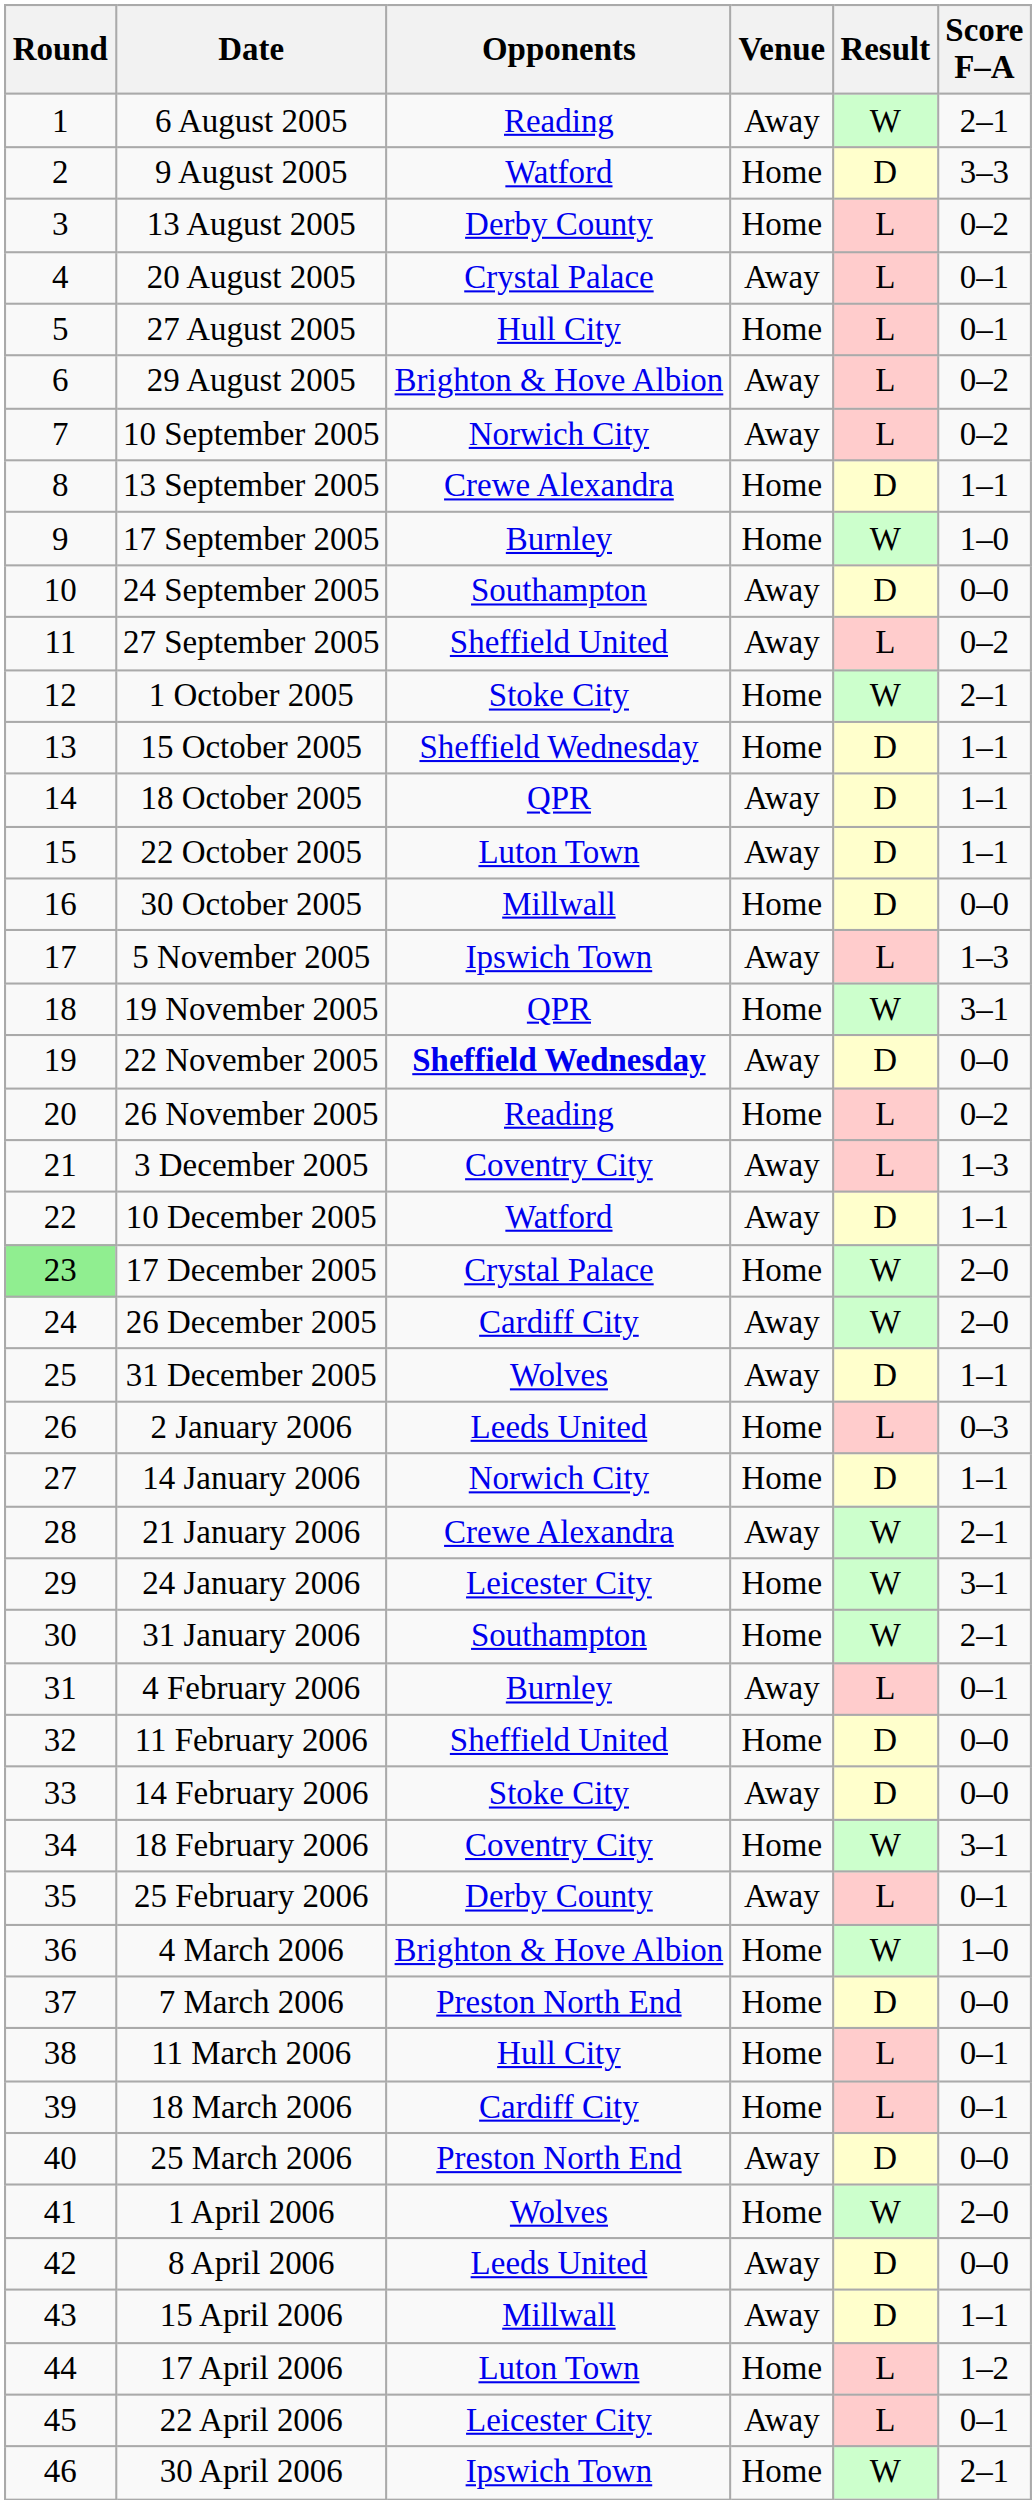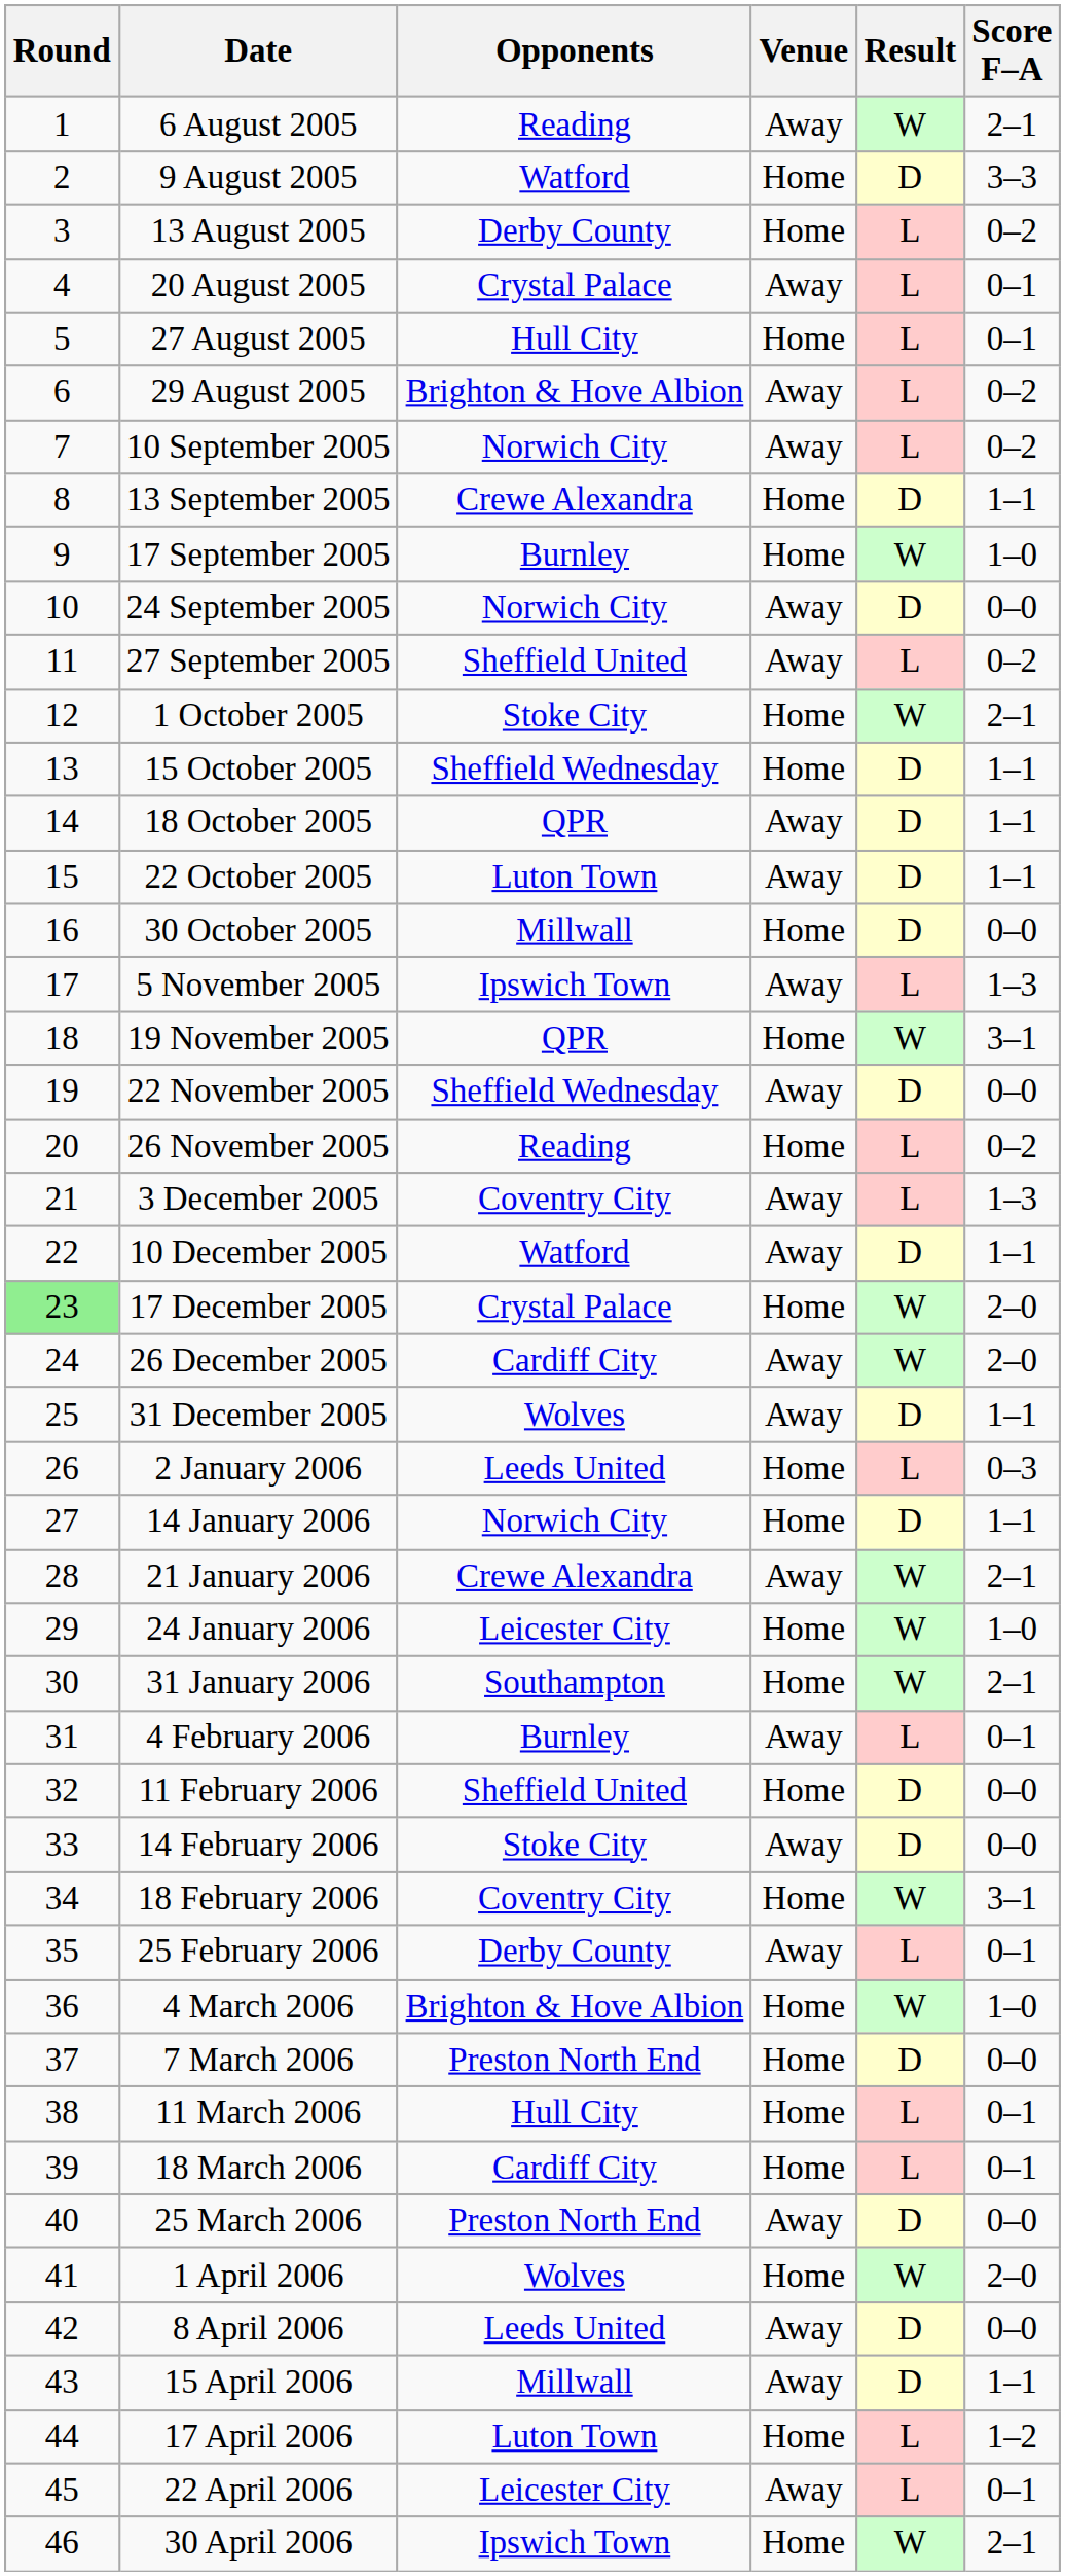 <table class="wikitable plainrowheaders" style="text-align:center">
 <tr>
 <th scope="col">Round</th>
 <th scope="col">Date</th>
 <th scope="col">Opponents</th>
 <th scope="col">Venue</th>
 <th scope="col">Result</th>
 <th scope="col">Score<br>F–A</th>
 </tr>
 <tr>
 <td>1</td>
 <td>6 August 2005</td>
 <td><a href='#'>Reading</a></td>
 <td>Away</td>
 <td bgcolor="#ccffcc">W</td>
 <td>2–1</td>
 </tr>
 <tr>
 <td>2</td>
 <td>9 August 2005</td>
 <td><a href='#'>Watford</a></td>
 <td>Home</td>
 <td bgcolor="#ffffcc">D</td>
 <td>3–3</td>
 </tr>
 <tr>
 <td>3</td>
 <td>13 August 2005</td>
 <td><a href='#'>Derby County</a></td>
 <td>Home</td>
 <td bgcolor="#ffcccc">L</td>
 <td>0–2</td>
 </tr>
 <tr>
 <td>4</td>
 <td>20 August 2005</td>
 <td><a href='#'>Crystal Palace</a></td>
 <td>Away</td>
 <td bgcolor="#ffcccc">L</td>
 <td>0–1</td>
 </tr>
 <tr>
 <td>5</td>
 <td>27 August 2005</td>
 <td><a href='#'>Hull City</a></td>
 <td>Home</td>
 <td bgcolor="#ffcccc">L</td>
 <td>0–1</td>
 </tr>
 <tr>
 <td>6</td>
 <td>29 August 2005</td>
 <td><a href='#'>Brighton & Hove Albion</a></td>
 <td>Away</td>
 <td bgcolor="#ffcccc">L</td>
 <td>0–2</td>
 </tr>
 <tr>
 <td>7</td>
 <td>10 September 2005</td>
 <td><a href='#'>Norwich City</a></td>
 <td>Away</td>
 <td bgcolor="#ffcccc">L</td>
 <td>0–2</td>
 </tr>
 <tr>
 <td>8</td>
 <td>13 September 2005</td>
 <td><a href='#'>Crewe Alexandra</a></td>
 <td>Home</td>
 <td bgcolor="#ffffcc">D</td>
 <td>1–1</td>
 </tr>
 <tr>
 <td>9</td>
 <td>17 September 2005</td>
 <td><a href='#'>Burnley</a></td>
 <td>Home</td>
 <td bgcolor="#ccffcc">W</td>
 <td>1–0</td>
 </tr>
 <tr>
 <td>10</td>
 <td>24 September 2005</td>
-<td><a href='#'>Southampton</a></td>
+<td><a href='#'>Norwich City</a></td>
 <td>Away</td>
 <td bgcolor="#ffffcc">D</td>
 <td>0–0</td>
 </tr>
 <tr>
 <td>11</td>
 <td>27 September 2005</td>
 <td><a href='#'>Sheffield United</a></td>
 <td>Away</td>
 <td bgcolor="#ffcccc">L</td>
 <td>0–2</td>
 </tr>
 <tr>
 <td>12</td>
 <td>1 October 2005</td>
 <td><a href='#'>Stoke City</a></td>
 <td>Home</td>
 <td bgcolor="#ccffcc">W</td>
 <td>2–1</td>
 </tr>
 <tr>
 <td>13</td>
 <td>15 October 2005</td>
 <td><a href='#'>Sheffield Wednesday</a></td>
 <td>Home</td>
 <td bgcolor="#ffffcc">D</td>
 <td>1–1</td>
 </tr>
 <tr>
 <td>14</td>
 <td>18 October 2005</td>
 <td><a href='#'>QPR</a></td>
 <td>Away</td>
 <td bgcolor="#ffffcc">D</td>
 <td>1–1</td>
 </tr>
 <tr>
 <td>15</td>
 <td>22 October 2005</td>
 <td><a href='#'>Luton Town</a></td>
 <td>Away</td>
 <td bgcolor="#ffffcc">D</td>
 <td>1–1</td>
 </tr>
 <tr>
 <td>16</td>
 <td>30 October 2005</td>
 <td><a href='#'>Millwall</a></td>
 <td>Home</td>
 <td bgcolor="#ffffcc">D</td>
 <td>0–0</td>
 </tr>
 <tr>
 <td>17</td>
 <td>5 November 2005</td>
 <td><a href='#'>Ipswich Town</a></td>
 <td>Away</td>
 <td bgcolor="#ffcccc">L</td>
 <td>1–3</td>
 </tr>
 <tr>
 <td>18</td>
 <td>19 November 2005</td>
 <td><a href='#'>QPR</a></td>
 <td>Home</td>
 <td bgcolor="#ccffcc">W</td>
 <td>3–1</td>
 </tr>
 <tr>
 <td>19</td>
 <td>22 November 2005</td>
-<td><strong><a href='#'>Sheffield Wednesday</a></strong></td>
+<td><a href='#'>Sheffield Wednesday</a></td>
 <td>Away</td>
 <td bgcolor="#ffffcc">D</td>
 <td>0–0</td>
 </tr>
 <tr>
 <td>20</td>
 <td>26 November 2005</td>
 <td><a href='#'>Reading</a></td>
 <td>Home</td>
 <td bgcolor="#ffcccc">L</td>
 <td>0–2</td>
 </tr>
 <tr>
 <td>21</td>
 <td>3 December 2005</td>
 <td><a href='#'>Coventry City</a></td>
 <td>Away</td>
 <td bgcolor="#ffcccc">L</td>
 <td>1–3</td>
 </tr>
 <tr>
 <td>22</td>
 <td>10 December 2005</td>
 <td><a href='#'>Watford</a></td>
 <td>Away</td>
 <td bgcolor="#ffffcc">D</td>
 <td>1–1</td>
 </tr>
 <tr>
 <td style="background: lightgreen;">23</td>
 <td>17 December 2005</td>
 <td><a href='#'>Crystal Palace</a></td>
 <td>Home</td>
 <td bgcolor="#ccffcc">W</td>
 <td>2–0</td>
 </tr>
 <tr>
 <td>24</td>
 <td>26 December 2005</td>
 <td><a href='#'>Cardiff City</a></td>
 <td>Away</td>
 <td bgcolor="#ccffcc">W</td>
 <td>2–0</td>
 </tr>
 <tr>
 <td>25</td>
 <td>31 December 2005</td>
 <td><a href='#'>Wolves</a></td>
 <td>Away</td>
 <td bgcolor="#ffffcc">D</td>
 <td>1–1</td>
 </tr>
 <tr>
 <td>26</td>
 <td>2 January 2006</td>
 <td><a href='#'>Leeds United</a></td>
 <td>Home</td>
 <td bgcolor="#ffcccc">L</td>
 <td>0–3</td>
 </tr>
 <tr>
 <td>27</td>
 <td>14 January 2006</td>
 <td><a href='#'>Norwich City</a></td>
 <td>Home</td>
 <td bgcolor="#ffffcc">D</td>
 <td>1–1</td>
 </tr>
 <tr>
 <td>28</td>
 <td>21 January 2006</td>
 <td><a href='#'>Crewe Alexandra</a></td>
 <td>Away</td>
 <td bgcolor="#ccffcc">W</td>
 <td>2–1</td>
 </tr>
 <tr>
 <td>29</td>
 <td>24 January 2006</td>
 <td><a href='#'>Leicester City</a></td>
 <td>Home</td>
 <td bgcolor="#ccffcc">W</td>
-<td>3–1</td>
+<td>1–0</td>
 </tr>
 <tr>
 <td>30</td>
 <td>31 January 2006</td>
 <td><a href='#'>Southampton</a></td>
 <td>Home</td>
 <td bgcolor="#ccffcc">W</td>
 <td>2–1</td>
 </tr>
 <tr>
 <td>31</td>
 <td>4 February 2006</td>
 <td><a href='#'>Burnley</a></td>
 <td>Away</td>
 <td bgcolor="#ffcccc">L</td>
 <td>0–1</td>
 </tr>
 <tr>
 <td>32</td>
 <td>11 February 2006</td>
 <td><a href='#'>Sheffield United</a></td>
 <td>Home</td>
 <td bgcolor="#ffffcc">D</td>
 <td>0–0</td>
 </tr>
 <tr>
 <td>33</td>
 <td>14 February 2006</td>
 <td><a href='#'>Stoke City</a></td>
 <td>Away</td>
 <td bgcolor="#ffffcc">D</td>
 <td>0–0</td>
 </tr>
 <tr>
 <td>34</td>
 <td>18 February 2006</td>
 <td><a href='#'>Coventry City</a></td>
 <td>Home</td>
 <td bgcolor="#ccffcc">W</td>
 <td>3–1</td>
 </tr>
 <tr>
 <td>35</td>
 <td>25 February 2006</td>
 <td><a href='#'>Derby County</a></td>
 <td>Away</td>
 <td bgcolor="#ffcccc">L</td>
 <td>0–1</td>
 </tr>
 <tr>
 <td>36</td>
 <td>4 March 2006</td>
 <td><a href='#'>Brighton & Hove Albion</a></td>
 <td>Home</td>
 <td bgcolor="#ccffcc">W</td>
 <td>1–0</td>
 </tr>
 <tr>
 <td>37</td>
 <td>7 March 2006</td>
 <td><a href='#'>Preston North End</a></td>
 <td>Home</td>
 <td bgcolor="#ffffcc">D</td>
 <td>0–0</td>
 </tr>
 <tr>
 <td>38</td>
 <td>11 March 2006</td>
 <td><a href='#'>Hull City</a></td>
 <td>Home</td>
 <td bgcolor="#ffcccc">L</td>
 <td>0–1</td>
 </tr>
 <tr>
 <td>39</td>
 <td>18 March 2006</td>
 <td><a href='#'>Cardiff City</a></td>
 <td>Home</td>
 <td bgcolor="#ffcccc">L</td>
 <td>0–1</td>
 </tr>
 <tr>
 <td>40</td>
 <td>25 March 2006</td>
 <td><a href='#'>Preston North End</a></td>
 <td>Away</td>
 <td bgcolor="#ffffcc">D</td>
 <td>0–0</td>
 </tr>
 <tr>
 <td>41</td>
 <td>1 April 2006</td>
 <td><a href='#'>Wolves</a></td>
 <td>Home</td>
 <td bgcolor="#ccffcc">W</td>
 <td>2–0</td>
 </tr>
 <tr>
 <td>42</td>
 <td>8 April 2006</td>
 <td><a href='#'>Leeds United</a></td>
 <td>Away</td>
 <td bgcolor="#ffffcc">D</td>
 <td>0–0</td>
 </tr>
 <tr>
 <td>43</td>
 <td>15 April 2006</td>
 <td><a href='#'>Millwall</a></td>
 <td>Away</td>
 <td bgcolor="#ffffcc">D</td>
 <td>1–1</td>
 </tr>
 <tr>
 <td>44</td>
 <td>17 April 2006</td>
 <td><a href='#'>Luton Town</a></td>
 <td>Home</td>
 <td bgcolor="#ffcccc">L</td>
 <td>1–2</td>
 </tr>
 <tr>
 <td>45</td>
 <td>22 April 2006</td>
 <td><a href='#'>Leicester City</a></td>
 <td>Away</td>
 <td bgcolor="#ffcccc">L</td>
 <td>0–1</td>
 </tr>
 <tr>
 <td>46</td>
 <td>30 April 2006</td>
 <td><a href='#'>Ipswich Town</a></td>
 <td>Home</td>
 <td bgcolor="#ccffcc">W</td>
 <td>2–1</td>
 </tr>
 </table>
